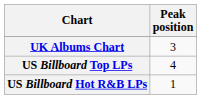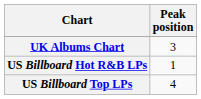 <table class="wikitable sortable plainrowheaders">
 <tr>
 <th>Chart</th>
 <th>Peak <br> position</th>
 </tr>
 <tr>
 </tr>
 <tr>
 </tr>
 <tr>
 </tr>
 <tr>
 <th scope="row"><a href='#'>UK Albums Chart</a></th>
 <td align="center">3</td>
 </tr>
 <tr>
+<th scope="row">US <em>Billboard</em> <a href='#'>Hot R&B LPs</a></th>
+<td align="center">1</td>
+</tr>
+<tr>
 <th scope="row">US <em>Billboard</em> <a href='#'>Top LPs</a></th>
 <td align="center">4</td>
 </tr>
-<tr>
-<th scope="row">US <em>Billboard</em> <a href='#'>Hot R&B LPs</a></th>
-<td align="center">1</td>
-</tr>
 </table>
